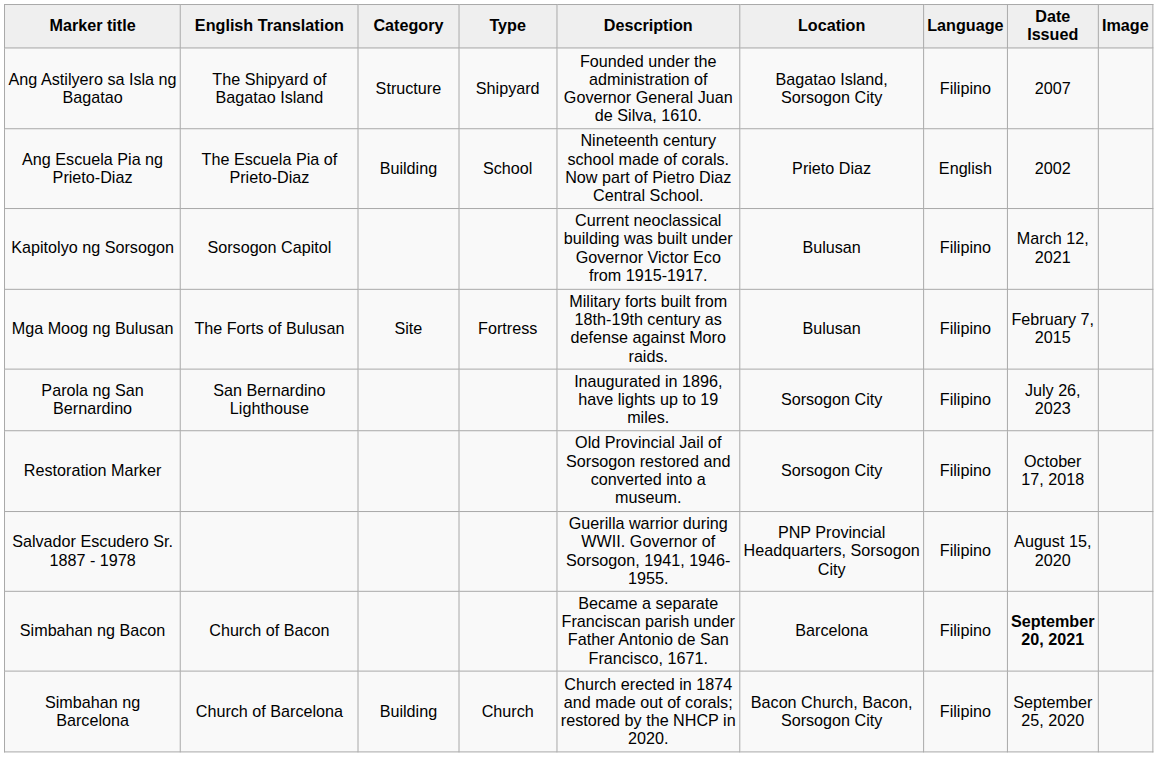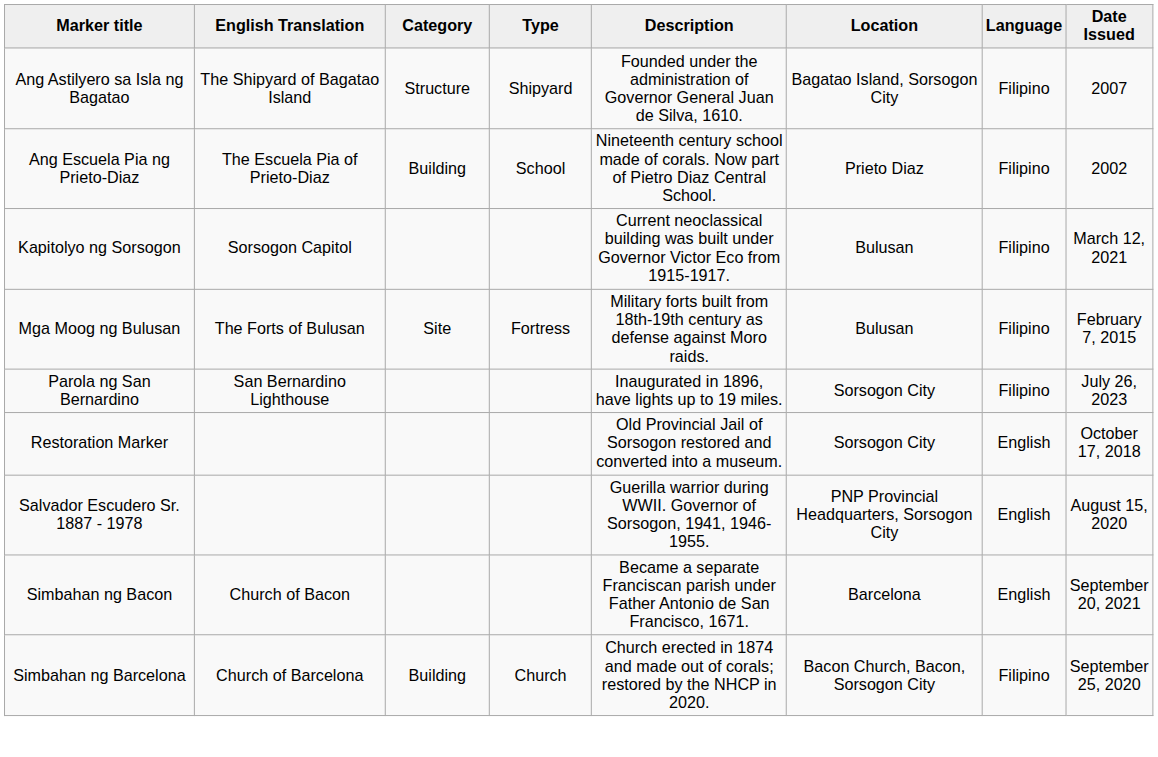 <table class="wikitable" style="width:90%; text-align:center;">
 <tr>
 <th style="width:20%; background:#efefef;">Marker title</th>
 <th style="width:20%; background:#efefef;">English Translation</th>
 <th style="width:10%; background:#efefef;">Category</th>
 <th style="width:10%; background:#efefef;">Type</th>
 <th style="width:20%; background:#efefef;">Description</th>
 <th style="width:20%; background:#efefef;">Location</th>
 <th style="width:10%; background:#efefef;">Language</th>
 <th style="width:10%; background:#efefef;">Date Issued</th>
-<th style="width:10%; background:#efefef;">Image</th>
 </tr>
 <tr>
 <td>Ang Astilyero sa Isla ng Bagatao</td>
 <td>The Shipyard of Bagatao Island</td>
 <td>Structure</td>
 <td>Shipyard</td>
 <td>Founded under the administration of Governor General Juan de Silva, 1610.</td>
 <td>Bagatao Island, Sorsogon City</td>
 <td>Filipino</td>
 <td>2007</td>
-<td></td>
 </tr>
 <tr>
 <td>Ang Escuela Pia ng Prieto-Diaz</td>
 <td>The Escuela Pia of Prieto-Diaz</td>
 <td>Building</td>
 <td>School</td>
 <td>Nineteenth century school made of corals. Now part of Pietro Diaz Central School.</td>
 <td>Prieto Diaz</td>
-<td>English</td>
+<td>Filipino</td>
 <td>2002</td>
-<td></td>
 </tr>
 <tr>
 <td>Kapitolyo ng Sorsogon</td>
 <td>Sorsogon Capitol</td>
 <td></td>
 <td></td>
 <td>Current neoclassical building was built under Governor Victor Eco from 1915-1917.</td>
 <td>Bulusan</td>
 <td>Filipino</td>
 <td>March 12, 2021</td>
-<td></td>
 </tr>
 <tr>
 <td>Mga Moog ng Bulusan</td>
 <td>The Forts of Bulusan</td>
 <td>Site</td>
 <td>Fortress</td>
 <td>Military forts built from 18th-19th century as defense against Moro raids.</td>
 <td>Bulusan</td>
 <td>Filipino</td>
 <td>February 7, 2015</td>
-<td></td>
 </tr>
 <tr>
 <td>Parola ng San Bernardino</td>
 <td>San Bernardino Lighthouse</td>
 <td></td>
 <td></td>
 <td>Inaugurated in 1896, have lights up to 19 miles.</td>
 <td>Sorsogon City</td>
 <td>Filipino</td>
 <td>July 26, 2023</td>
-<td></td>
 </tr>
 <tr>
 <td>Restoration Marker</td>
 <td></td>
 <td></td>
 <td></td>
 <td>Old Provincial Jail of Sorsogon restored and converted into a museum.</td>
 <td>Sorsogon City</td>
-<td>Filipino</td>
+<td>English</td>
 <td>October 17, 2018</td>
-<td></td>
 </tr>
 <tr>
 <td>Salvador Escudero Sr.<br>1887 - 1978</td>
 <td></td>
 <td></td>
 <td></td>
 <td>Guerilla warrior during WWII. Governor of Sorsogon, 1941, 1946-1955.</td>
 <td>PNP Provincial Headquarters, Sorsogon City</td>
-<td>Filipino</td>
+<td>English</td>
 <td>August 15, 2020</td>
-<td></td>
 </tr>
 <tr>
 <td>Simbahan ng Bacon</td>
 <td>Church of Bacon</td>
 <td></td>
 <td></td>
 <td>Became a separate Franciscan parish under Father Antonio de San Francisco, 1671.</td>
 <td>Barcelona</td>
-<td>Filipino</td>
-<td><strong>September 20, 2021</strong></td>
-<td></td>
+<td>English</td>
+<td>September 20, 2021</td>
 </tr>
 <tr>
 <td>Simbahan ng Barcelona</td>
 <td>Church of Barcelona</td>
 <td>Building</td>
 <td>Church</td>
 <td>Church erected in 1874 and made out of corals; restored by the NHCP in 2020.</td>
 <td>Bacon Church, Bacon, Sorsogon City</td>
 <td>Filipino</td>
 <td>September 25, 2020</td>
-<td></td>
 </tr>
 </table>
